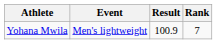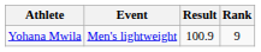 <table class=wikitable style=font-size:90%;text-align:center>
 <tr>
 <th>Athlete</th>
 <th>Event</th>
 <th>Result</th>
 <th>Rank</th>
 </tr>
 <tr>
 <td align=left><a href='#'>Yohana Mwila</a></td>
 <td align=left><a href='#'>Men's lightweight</a></td>
 <td>100.9</td>
-<td>7</td>
+<td>9</td>
 </tr>
 </table>
